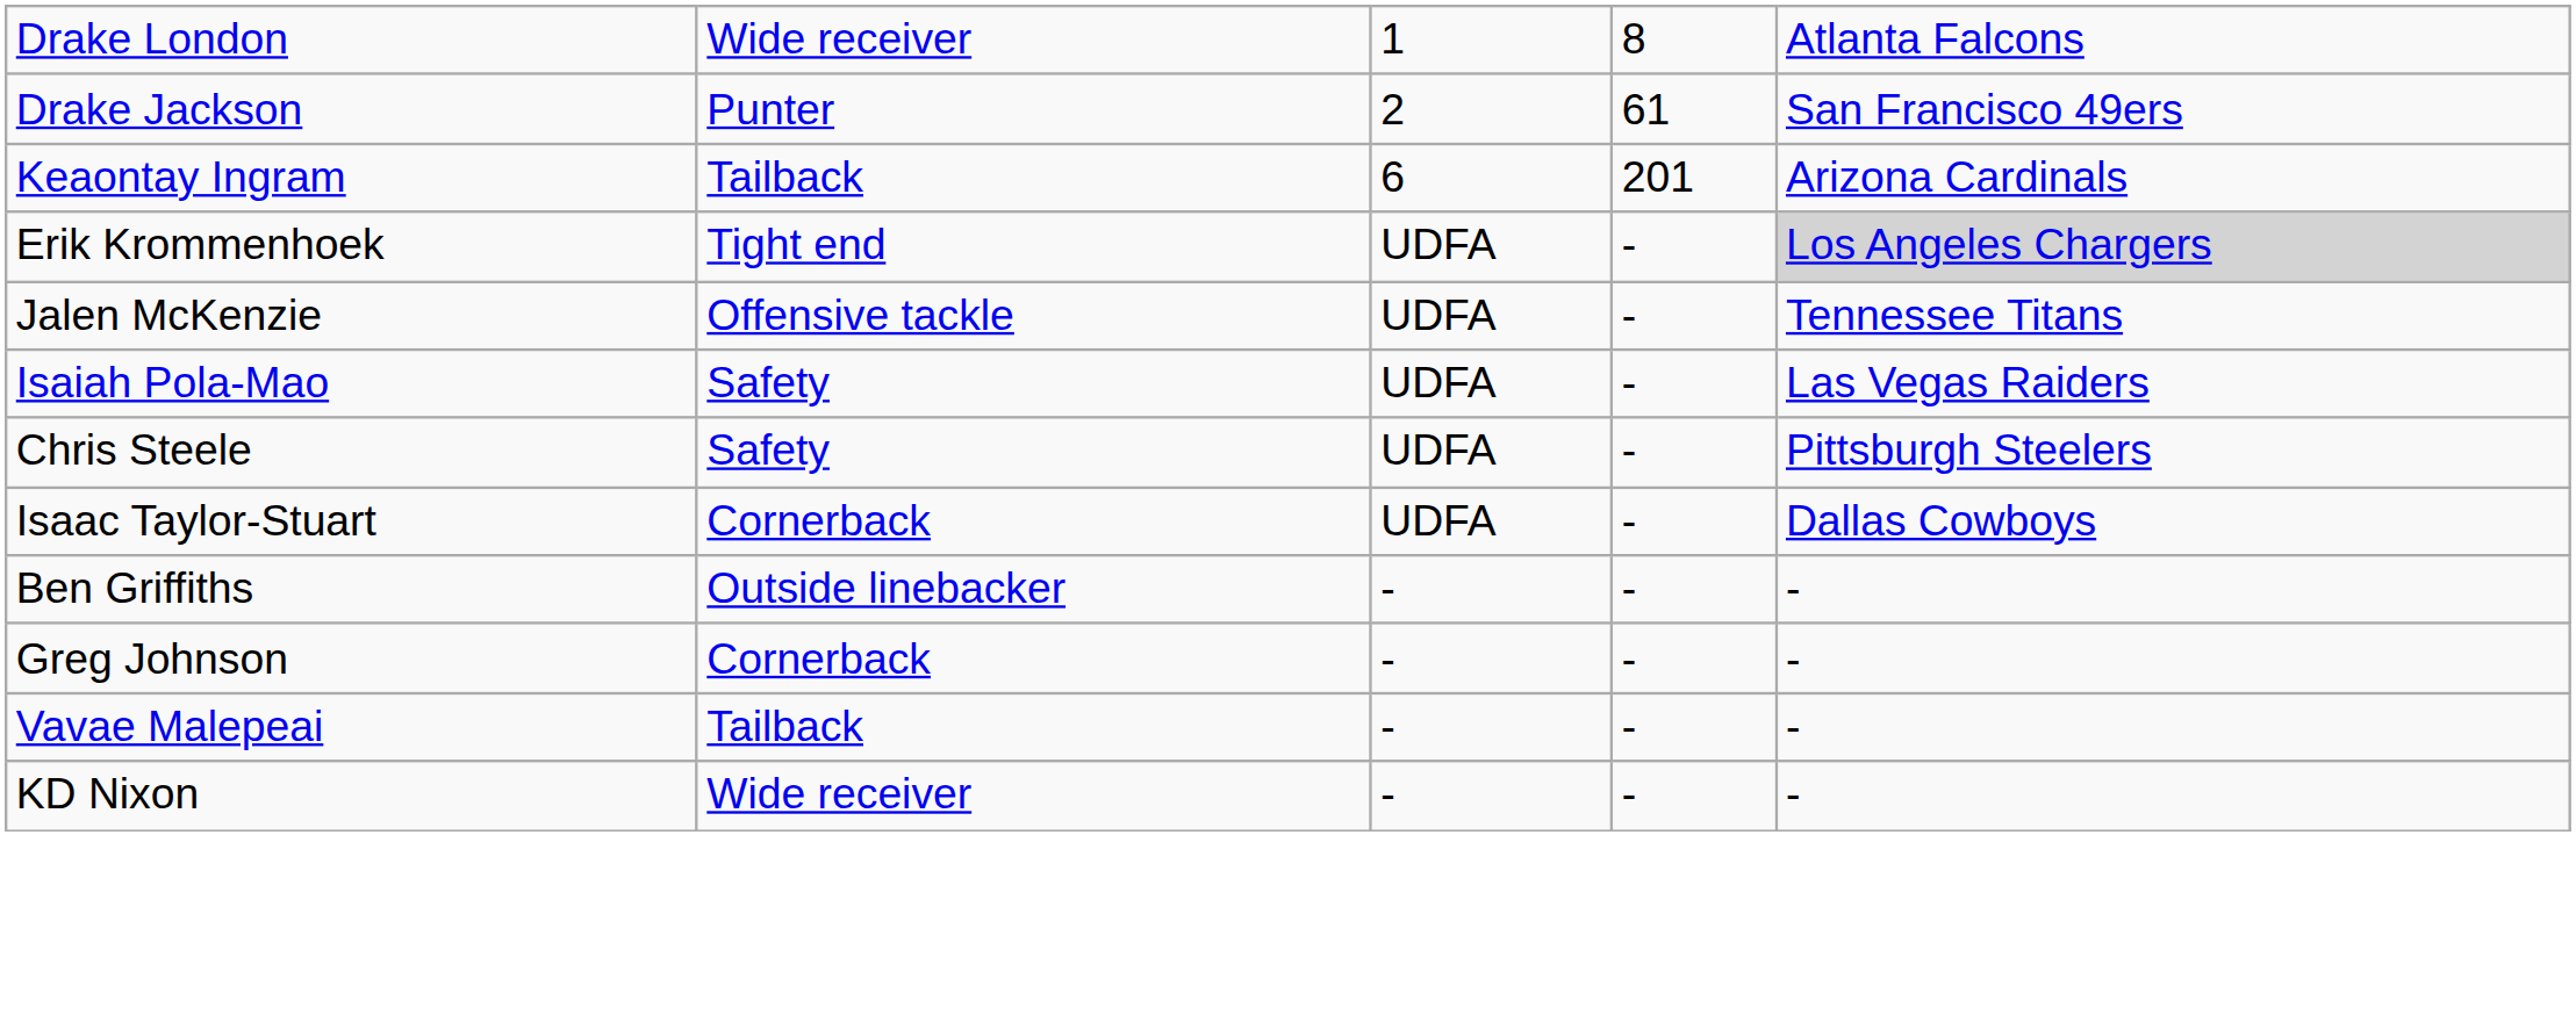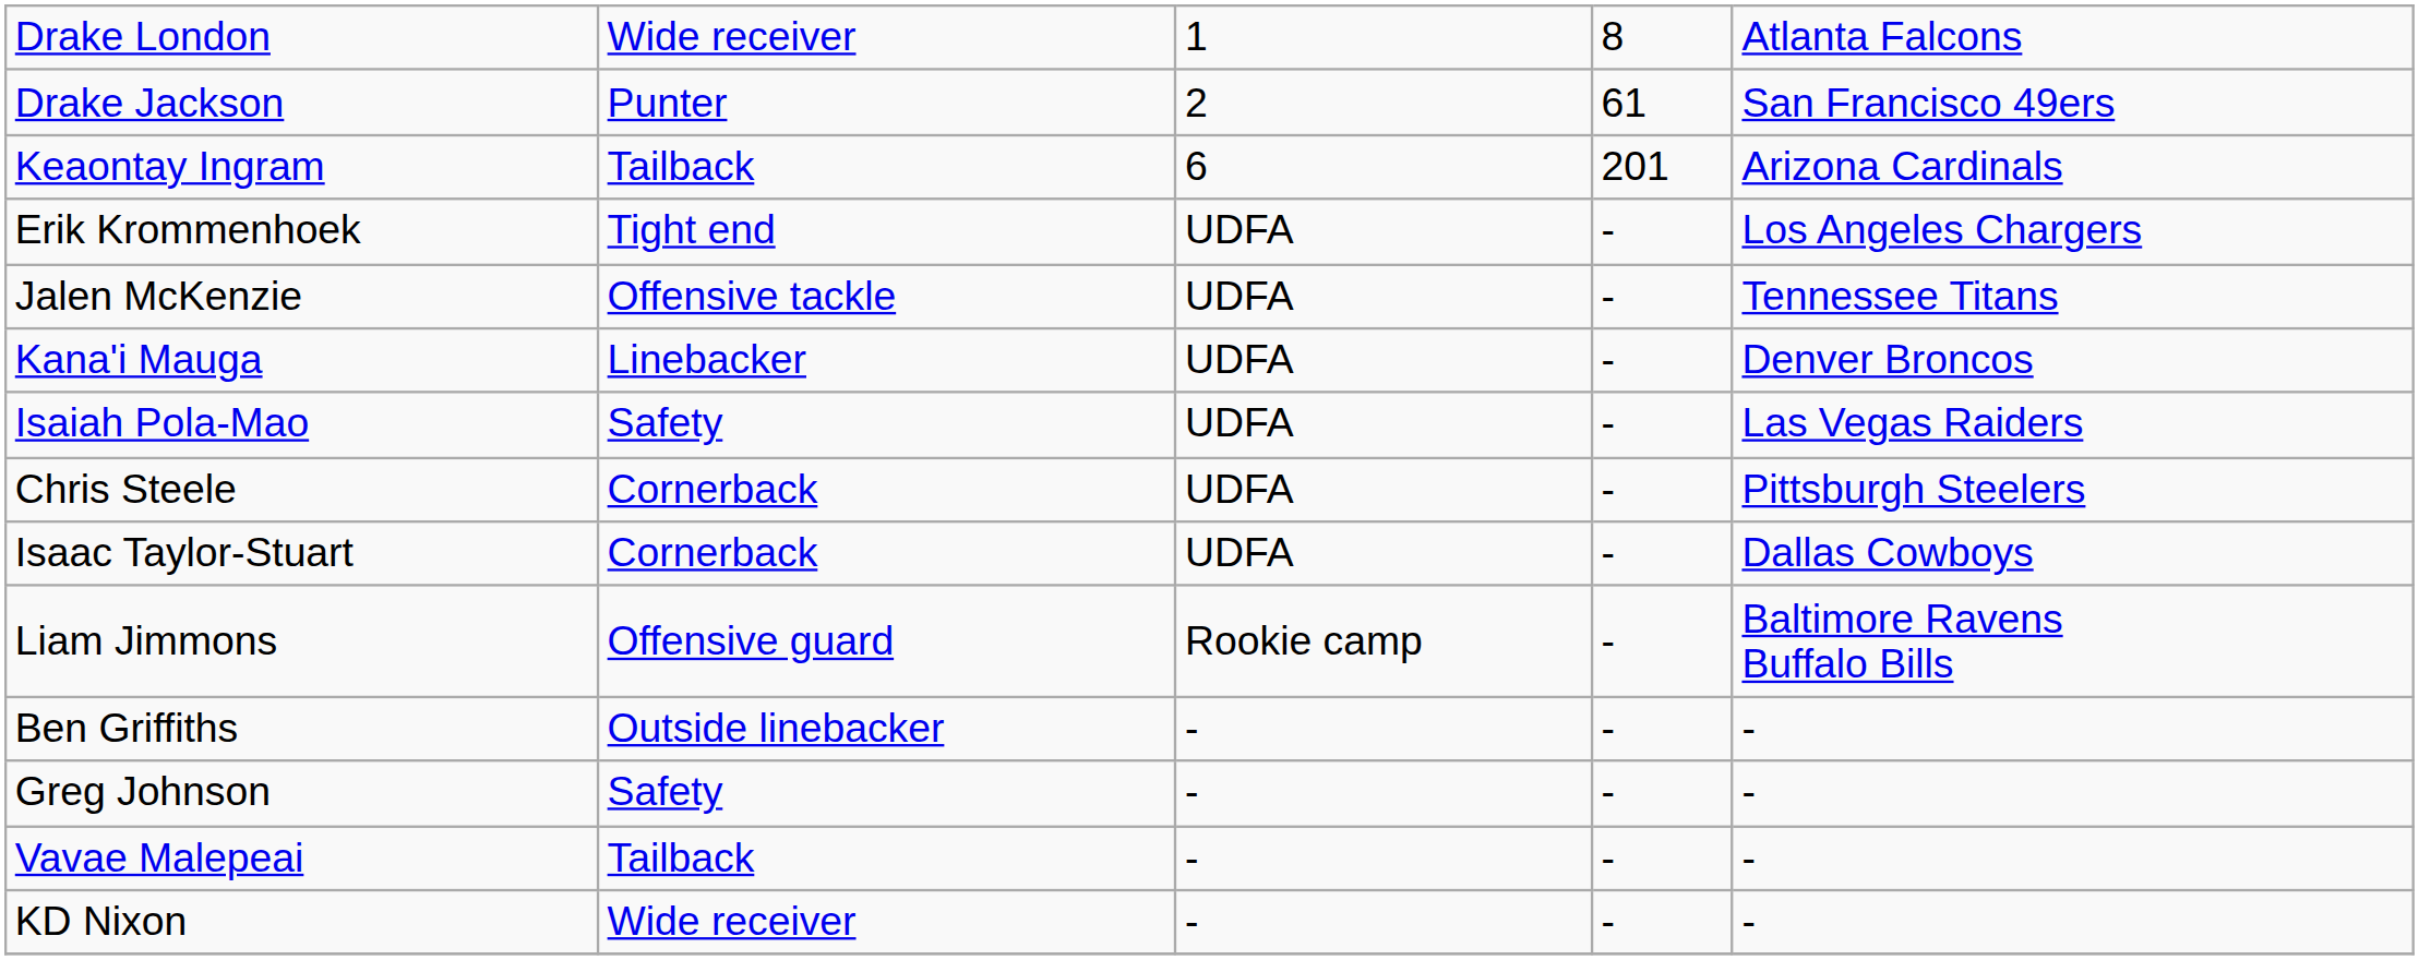 <table class="wikitable" style="width:75%;">
 <tr>
 <td><a href='#'>Drake London</a></td>
 <td><a href='#'>Wide receiver</a></td>
 <td>1</td>
 <td>8</td>
 <td><a href='#'>Atlanta Falcons</a></td>
 </tr>
 <tr>
 <td><a href='#'>Drake Jackson</a></td>
 <td><a href='#'>Punter</a></td>
 <td>2</td>
 <td>61</td>
 <td><a href='#'>San Francisco 49ers</a></td>
 </tr>
 <tr>
 <td><a href='#'>Keaontay Ingram</a></td>
 <td><a href='#'>Tailback</a></td>
 <td>6</td>
 <td>201</td>
 <td><a href='#'>Arizona Cardinals</a></td>
 </tr>
 <tr>
 <td>Erik Krommenhoek</td>
 <td><a href='#'>Tight end</a></td>
 <td>UDFA</td>
 <td>-</td>
-<td style="background: lightgrey;"><a href='#'>Los Angeles Chargers</a></td>
+<td><a href='#'>Los Angeles Chargers</a></td>
 </tr>
 <tr>
 <td>Jalen McKenzie</td>
 <td><a href='#'>Offensive tackle</a></td>
 <td>UDFA</td>
 <td>-</td>
 <td><a href='#'>Tennessee Titans</a></td>
+</tr>
+<tr>
+<td><a href='#'>Kana'i Mauga</a></td>
+<td><a href='#'>Linebacker</a></td>
+<td>UDFA</td>
+<td>-</td>
+<td><a href='#'>Denver Broncos</a></td>
 </tr>
 <tr>
 <td><a href='#'>Isaiah Pola-Mao</a></td>
 <td><a href='#'>Safety</a></td>
 <td>UDFA</td>
 <td>-</td>
 <td><a href='#'>Las Vegas Raiders</a></td>
 </tr>
 <tr>
 <td>Chris Steele</td>
-<td><a href='#'>Safety</a></td>
+<td><a href='#'>Cornerback</a></td>
 <td>UDFA</td>
 <td>-</td>
 <td><a href='#'>Pittsburgh Steelers</a></td>
 </tr>
 <tr>
 <td>Isaac Taylor-Stuart</td>
 <td><a href='#'>Cornerback</a></td>
 <td>UDFA</td>
 <td>-</td>
 <td><a href='#'>Dallas Cowboys</a></td>
 </tr>
 <tr>
+<td>Liam Jimmons</td>
+<td><a href='#'>Offensive guard</a></td>
+<td>Rookie camp</td>
+<td>-</td>
+<td><a href='#'>Baltimore Ravens</a> <br> <a href='#'>Buffalo Bills</a></td>
+</tr>
+<tr>
 <td>Ben Griffiths</td>
 <td><a href='#'>Outside linebacker</a></td>
 <td>-</td>
 <td>-</td>
 <td>-</td>
 </tr>
 <tr>
 <td>Greg Johnson</td>
-<td><a href='#'>Cornerback</a></td>
+<td><a href='#'>Safety</a></td>
 <td>-</td>
 <td>-</td>
 <td>-</td>
 </tr>
 <tr>
 <td><a href='#'>Vavae Malepeai</a></td>
 <td><a href='#'>Tailback</a></td>
 <td>-</td>
 <td>-</td>
 <td>-</td>
 </tr>
 <tr>
 <td>KD Nixon</td>
 <td><a href='#'>Wide receiver</a></td>
 <td>-</td>
 <td>-</td>
 <td>-</td>
 </tr>
 <tr>
 </tr>
 </table>
